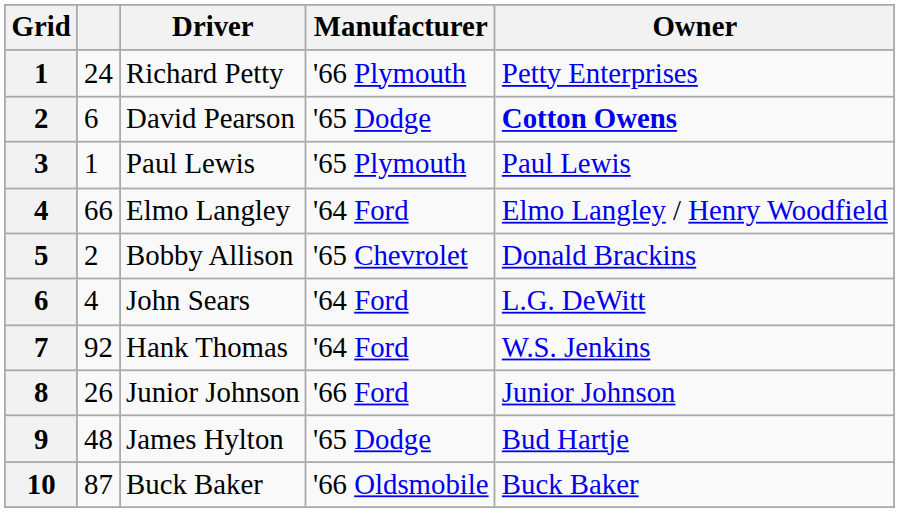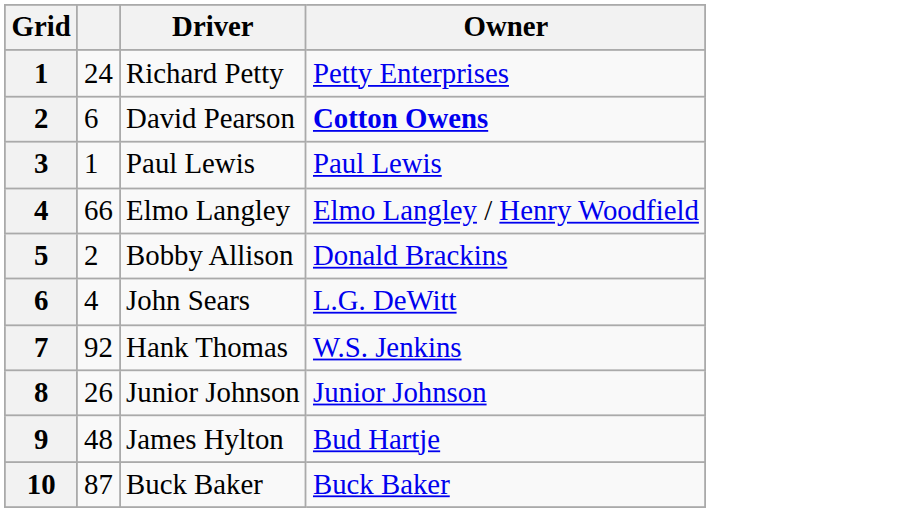 <table class="wikitable">
 <tr>
 <th>Grid</th>
 <th></th>
 <th>Driver</th>
-<th>Manufacturer</th>
 <th>Owner</th>
 </tr>
 <tr>
 <th>1</th>
 <td>24</td>
 <td>Richard Petty</td>
-<td>'66 <a href='#'>Plymouth</a></td>
 <td><a href='#'>Petty Enterprises</a></td>
 </tr>
 <tr>
 <th>2</th>
 <td>6</td>
 <td>David Pearson</td>
-<td>'65 <a href='#'>Dodge</a></td>
 <td><strong><a href='#'>Cotton Owens</a></strong></td>
 </tr>
 <tr>
 <th>3</th>
 <td>1</td>
 <td>Paul Lewis</td>
-<td>'65 <a href='#'>Plymouth</a></td>
 <td><a href='#'>Paul Lewis</a></td>
 </tr>
 <tr>
 <th>4</th>
 <td>66</td>
 <td>Elmo Langley</td>
-<td>'64 <a href='#'>Ford</a></td>
 <td><a href='#'>Elmo Langley</a> / <a href='#'>Henry Woodfield</a></td>
 </tr>
 <tr>
 <th>5</th>
 <td>2</td>
 <td>Bobby Allison</td>
-<td>'65 <a href='#'>Chevrolet</a></td>
 <td><a href='#'>Donald Brackins</a></td>
 </tr>
 <tr>
 <th>6</th>
 <td>4</td>
 <td>John Sears</td>
-<td>'64 <a href='#'>Ford</a></td>
 <td><a href='#'>L.G. DeWitt</a></td>
 </tr>
 <tr>
 <th>7</th>
 <td>92</td>
 <td>Hank Thomas</td>
-<td>'64 <a href='#'>Ford</a></td>
 <td><a href='#'>W.S. Jenkins</a></td>
 </tr>
 <tr>
 <th>8</th>
 <td>26</td>
 <td>Junior Johnson</td>
-<td>'66 <a href='#'>Ford</a></td>
 <td><a href='#'>Junior Johnson</a></td>
 </tr>
 <tr>
 <th>9</th>
 <td>48</td>
 <td>James Hylton</td>
-<td>'65 <a href='#'>Dodge</a></td>
 <td><a href='#'>Bud Hartje</a></td>
 </tr>
 <tr>
 <th>10</th>
 <td>87</td>
 <td>Buck Baker</td>
-<td>'66 <a href='#'>Oldsmobile</a></td>
 <td><a href='#'>Buck Baker</a></td>
 </tr>
 </table>
